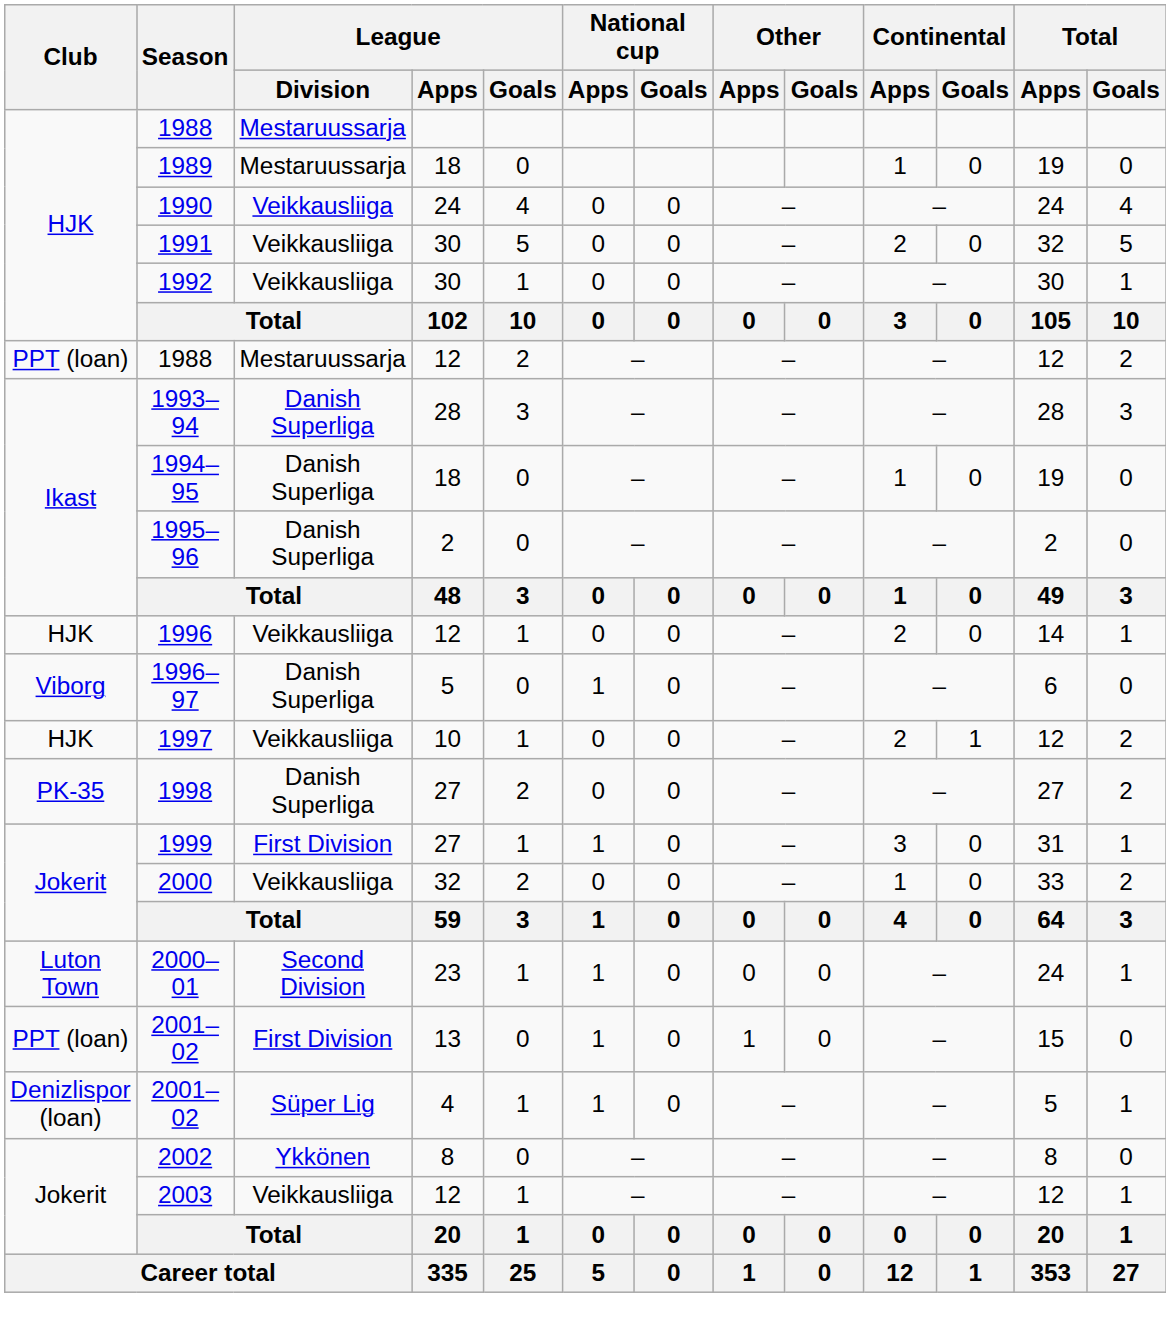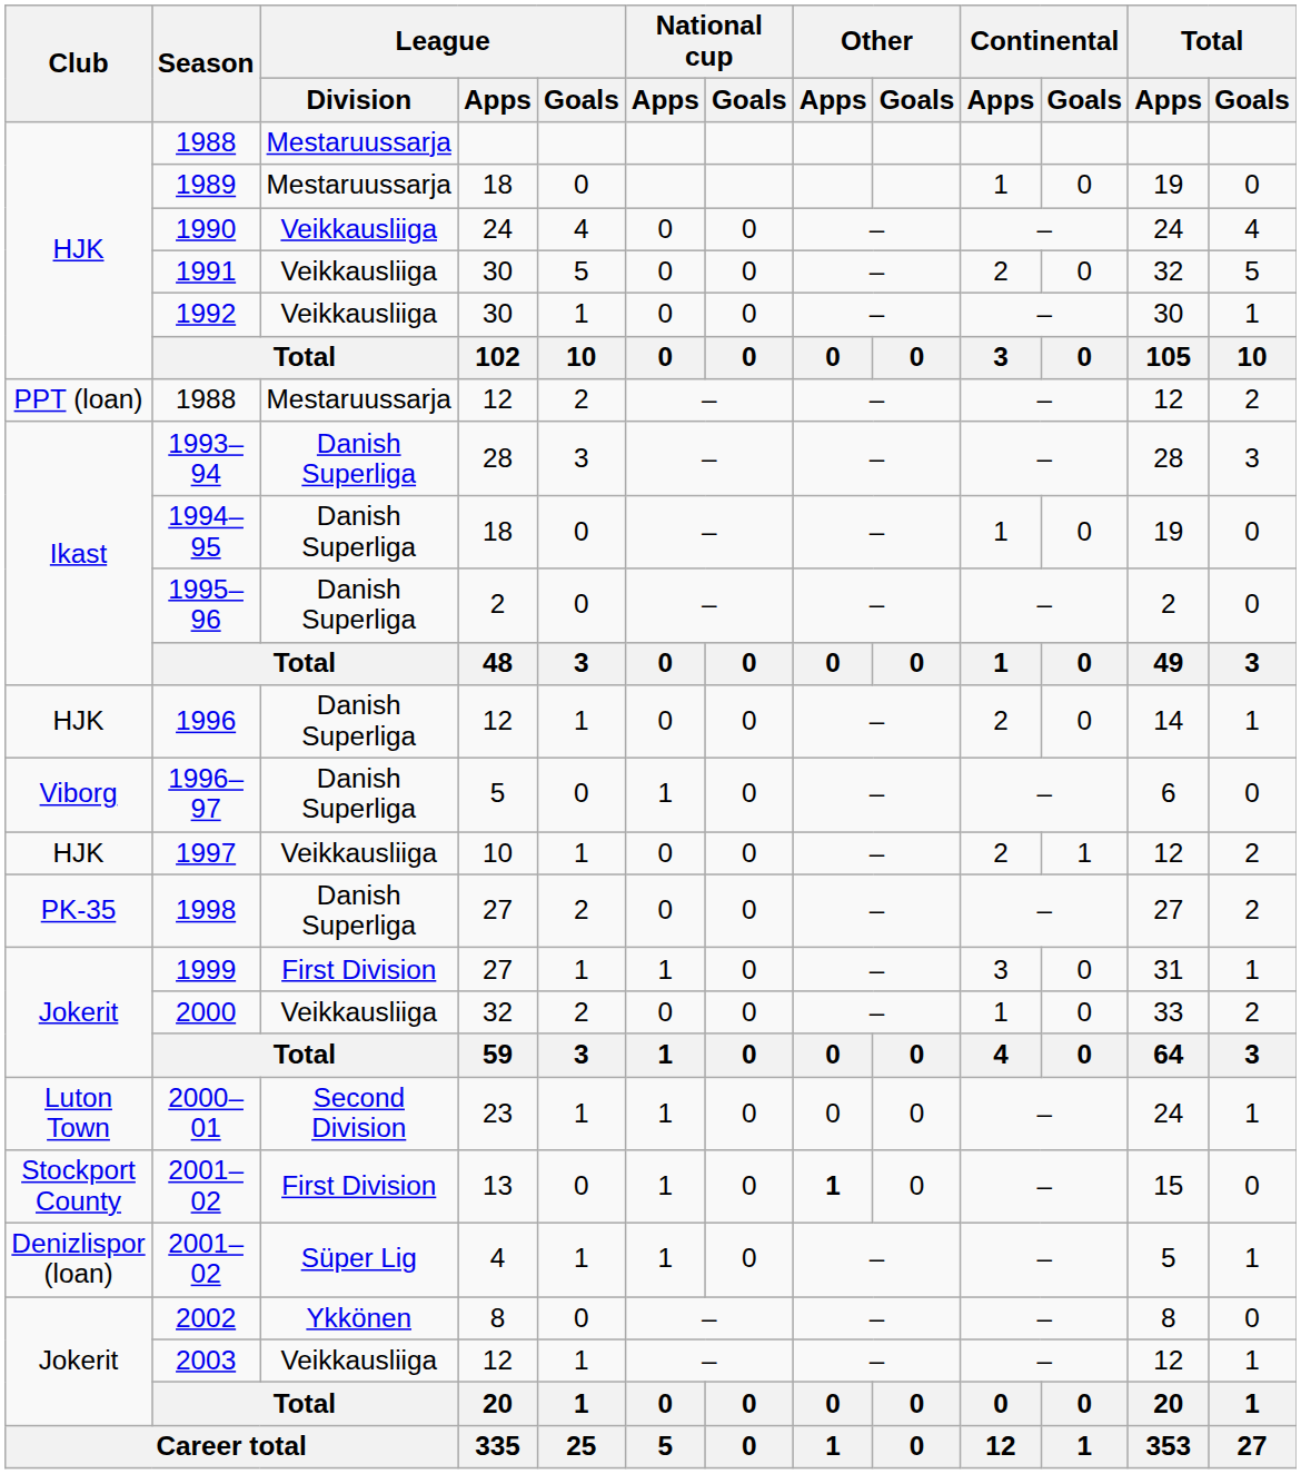 <table class="wikitable" style="text-align:center">
 <tr>
 <th rowspan="2">Club</th>
 <th rowspan="2">Season</th>
 <th colspan="3">League</th>
 <th colspan="2">National cup</th>
 <th colspan="2">Other</th>
 <th colspan="2">Continental</th>
 <th colspan="2">Total</th>
 </tr>
 <tr>
 <th>Division</th>
 <th>Apps</th>
 <th>Goals</th>
 <th>Apps</th>
 <th>Goals</th>
 <th>Apps</th>
 <th>Goals</th>
 <th>Apps</th>
 <th>Goals</th>
 <th>Apps</th>
 <th>Goals</th>
 </tr>
 <tr>
 <td rowspan="6"><a href='#'>HJK</a></td>
 <td><a href='#'>1988</a></td>
 <td><a href='#'>Mestaruussarja</a></td>
 <td></td>
 <td></td>
 <td></td>
 <td></td>
 <td></td>
 <td></td>
 <td></td>
 <td></td>
 <td></td>
 <td></td>
 </tr>
 <tr>
 <td><a href='#'>1989</a></td>
 <td>Mestaruussarja</td>
 <td>18</td>
 <td>0</td>
 <td></td>
 <td></td>
 <td></td>
 <td></td>
 <td>1</td>
 <td>0</td>
 <td>19</td>
 <td>0</td>
 </tr>
 <tr>
 <td><a href='#'>1990</a></td>
 <td><a href='#'>Veikkausliiga</a></td>
 <td>24</td>
 <td>4</td>
 <td>0</td>
 <td>0</td>
 <td colspan="2">–</td>
 <td colspan="2">–</td>
 <td>24</td>
 <td>4</td>
 </tr>
 <tr>
 <td><a href='#'>1991</a></td>
 <td>Veikkausliiga</td>
 <td>30</td>
 <td>5</td>
 <td>0</td>
 <td>0</td>
 <td colspan="2">–</td>
 <td>2</td>
 <td>0</td>
 <td>32</td>
 <td>5</td>
 </tr>
 <tr>
 <td><a href='#'>1992</a></td>
 <td>Veikkausliiga</td>
 <td>30</td>
 <td>1</td>
 <td>0</td>
 <td>0</td>
 <td colspan="2">–</td>
 <td colspan="2">–</td>
 <td>30</td>
 <td>1</td>
 </tr>
 <tr>
 <th colspan="2">Total</th>
 <th>102</th>
 <th>10</th>
 <th>0</th>
 <th>0</th>
 <th>0</th>
 <th>0</th>
 <th>3</th>
 <th>0</th>
 <th>105</th>
 <th>10</th>
 </tr>
 <tr>
 <td><a href='#'>PPT</a> (loan)</td>
 <td>1988</td>
 <td>Mestaruussarja</td>
 <td>12</td>
 <td>2</td>
 <td colspan="2">–</td>
 <td colspan="2">–</td>
 <td colspan="2">–</td>
 <td>12</td>
 <td>2</td>
 </tr>
 <tr>
 <td rowspan="4"><a href='#'>Ikast</a></td>
 <td><a href='#'>1993–94</a></td>
 <td><a href='#'>Danish Superliga</a></td>
 <td>28</td>
 <td>3</td>
 <td colspan="2">–</td>
 <td colspan="2">–</td>
 <td colspan="2">–</td>
 <td>28</td>
 <td>3</td>
 </tr>
 <tr>
 <td><a href='#'>1994–95</a></td>
 <td>Danish Superliga</td>
 <td>18</td>
 <td>0</td>
 <td colspan="2">–</td>
 <td colspan="2">–</td>
 <td>1</td>
 <td>0</td>
 <td>19</td>
 <td>0</td>
 </tr>
 <tr>
 <td><a href='#'>1995–96</a></td>
 <td>Danish Superliga</td>
 <td>2</td>
 <td>0</td>
 <td colspan="2">–</td>
 <td colspan="2">–</td>
 <td colspan="2">–</td>
 <td>2</td>
 <td>0</td>
 </tr>
 <tr>
 <th colspan="2">Total</th>
 <th>48</th>
 <th>3</th>
 <th>0</th>
 <th>0</th>
 <th>0</th>
 <th>0</th>
 <th>1</th>
 <th>0</th>
 <th>49</th>
 <th>3</th>
 </tr>
 <tr>
 <td>HJK</td>
 <td><a href='#'>1996</a></td>
-<td>Veikkausliiga</td>
+<td>Danish Superliga</td>
 <td>12</td>
 <td>1</td>
 <td>0</td>
 <td>0</td>
 <td colspan="2">–</td>
 <td>2</td>
 <td>0</td>
 <td>14</td>
 <td>1</td>
 </tr>
 <tr>
 <td><a href='#'>Viborg</a></td>
 <td><a href='#'>1996–97</a></td>
 <td>Danish Superliga</td>
 <td>5</td>
 <td>0</td>
 <td>1</td>
 <td>0</td>
 <td colspan="2">–</td>
 <td colspan="2">–</td>
 <td>6</td>
 <td>0</td>
 </tr>
 <tr>
 <td>HJK</td>
 <td><a href='#'>1997</a></td>
 <td>Veikkausliiga</td>
 <td>10</td>
 <td>1</td>
 <td>0</td>
 <td>0</td>
 <td colspan="2">–</td>
 <td>2</td>
 <td>1</td>
 <td>12</td>
 <td>2</td>
 </tr>
 <tr>
 <td><a href='#'>PK-35</a></td>
 <td><a href='#'>1998</a></td>
 <td>Danish Superliga</td>
 <td>27</td>
 <td>2</td>
 <td>0</td>
 <td>0</td>
 <td colspan="2">–</td>
 <td colspan="2">–</td>
 <td>27</td>
 <td>2</td>
 </tr>
 <tr>
 <td rowspan="3"><a href='#'>Jokerit</a></td>
 <td><a href='#'>1999</a></td>
 <td><a href='#'>First Division</a></td>
 <td>27</td>
 <td>1</td>
 <td>1</td>
 <td>0</td>
 <td colspan="2">–</td>
 <td>3</td>
 <td>0</td>
 <td>31</td>
 <td>1</td>
 </tr>
 <tr>
 <td><a href='#'>2000</a></td>
 <td>Veikkausliiga</td>
 <td>32</td>
 <td>2</td>
 <td>0</td>
 <td>0</td>
 <td colspan="2">–</td>
 <td>1</td>
 <td>0</td>
 <td>33</td>
 <td>2</td>
 </tr>
 <tr>
 <th colspan="2">Total</th>
 <th>59</th>
 <th>3</th>
 <th>1</th>
 <th>0</th>
 <th>0</th>
 <th>0</th>
 <th>4</th>
 <th>0</th>
 <th>64</th>
 <th>3</th>
 </tr>
 <tr>
 <td><a href='#'>Luton Town</a></td>
 <td><a href='#'>2000–01</a></td>
 <td><a href='#'>Second Division</a></td>
 <td>23</td>
 <td>1</td>
 <td>1</td>
 <td>0</td>
 <td>0</td>
 <td>0</td>
 <td colspan="2">–</td>
 <td>24</td>
 <td>1</td>
 </tr>
 <tr>
-<td><a href='#'>PPT</a> (loan)</td>
+<td><a href='#'>Stockport County</a></td>
 <td><a href='#'>2001–02</a></td>
 <td><a href='#'>First Division</a></td>
 <td>13</td>
 <td>0</td>
 <td>1</td>
 <td>0</td>
-<td>1</td>
+<td><strong>1</strong></td>
 <td>0</td>
 <td colspan="2">–</td>
 <td>15</td>
 <td>0</td>
 </tr>
 <tr>
 <td><a href='#'>Denizlispor</a> (loan)</td>
 <td><a href='#'>2001–02</a></td>
 <td><a href='#'>Süper Lig</a></td>
 <td>4</td>
 <td>1</td>
 <td>1</td>
 <td>0</td>
 <td colspan="2">–</td>
 <td colspan="2">–</td>
 <td>5</td>
 <td>1</td>
 </tr>
 <tr>
 <td rowspan="3">Jokerit</td>
 <td><a href='#'>2002</a></td>
 <td><a href='#'>Ykkönen</a></td>
 <td>8</td>
 <td>0</td>
 <td colspan="2">–</td>
 <td colspan="2">–</td>
 <td colspan="2">–</td>
 <td>8</td>
 <td>0</td>
 </tr>
 <tr>
 <td><a href='#'>2003</a></td>
 <td>Veikkausliiga</td>
 <td>12</td>
 <td>1</td>
 <td colspan="2">–</td>
 <td colspan="2">–</td>
 <td colspan="2">–</td>
 <td>12</td>
 <td>1</td>
 </tr>
 <tr>
 <th colspan="2">Total</th>
 <th>20</th>
 <th>1</th>
 <th>0</th>
 <th>0</th>
 <th>0</th>
 <th>0</th>
 <th>0</th>
 <th>0</th>
 <th>20</th>
 <th>1</th>
 </tr>
 <tr>
 <th colspan="3">Career total</th>
 <th>335</th>
 <th>25</th>
 <th>5</th>
 <th>0</th>
 <th>1</th>
 <th>0</th>
 <th>12</th>
 <th>1</th>
 <th>353</th>
 <th>27</th>
 </tr>
 </table>
